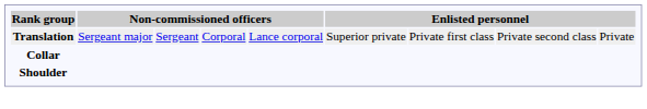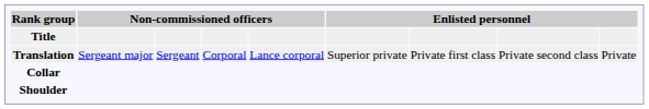 <table style="border:1px solid #8888aa; background-color:#f7f8ff; padding:5px; font-size:95%; margin: 0px 12px 12px 0px; text-align:center;">
 <tr bgcolor="#CCCCCC">
 <th>Rank group</th>
 <th colspan=4>Non-commissioned officers</th>
 <th colspan=4>Enlisted personnel</th>
+</tr>
+<tr style="background:#efefef;">
+<td><strong>Title</strong></td>
+<td></td>
+<td></td>
+<td></td>
+<td><br></td>
+<td></td>
+<td></td>
+<td></td>
+<td></td>
 </tr>
 <tr style="background:#efefef;">
 <td><strong>Translation</strong></td>
 <td><a href='#'>Sergeant major</a></td>
 <td><a href='#'>Sergeant</a></td>
 <td><a href='#'>Corporal</a></td>
 <td><a href='#'>Lance corporal</a></td>
 <td>Superior private</td>
 <td>Private first class</td>
 <td>Private second class</td>
 <td>Private</td>
 </tr>
 <tr>
 <th>Collar</th>
 <td></td>
 <td></td>
 <td></td>
 <td></td>
 <td></td>
 <td></td>
 <td></td>
 <td></td>
 </tr>
 <tr>
 <th>Shoulder</th>
 <td></td>
 <td></td>
 <td></td>
 <td></td>
 <td></td>
 <td></td>
 <td></td>
 <td></td>
 </tr>
 </table>
